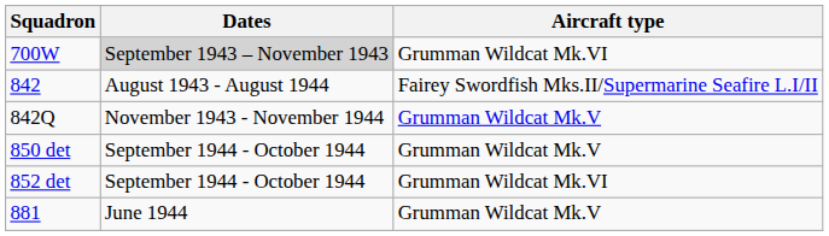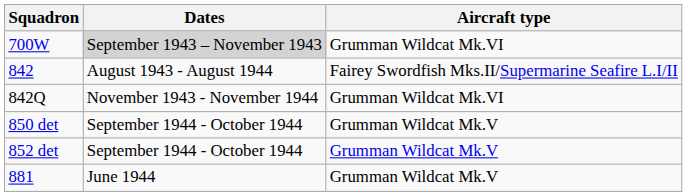 <table class="wikitable">
 <tr>
 <th>Squadron</th>
 <th>Dates</th>
 <th>Aircraft type</th>
 </tr>
 <tr>
 <td><a href='#'>700W</a></td>
 <td style="background: lightgrey;">September 1943 – November 1943</td>
 <td>Grumman Wildcat Mk.VI</td>
 </tr>
 <tr>
 <td><a href='#'>842</a></td>
 <td>August 1943 - August 1944</td>
 <td>Fairey Swordfish Mks.II/<a href='#'>Supermarine Seafire L.I/II</a></td>
 </tr>
 <tr>
 <td>842Q</td>
 <td>November 1943 - November 1944</td>
-<td><a href='#'>Grumman Wildcat Mk.V</a></td>
+<td>Grumman Wildcat Mk.VI</td>
 </tr>
 <tr>
 <td><a href='#'>850 det</a></td>
 <td>September 1944 - October 1944</td>
 <td>Grumman Wildcat Mk.V</td>
 </tr>
 <tr>
 <td><a href='#'>852 det</a></td>
 <td>September 1944 - October 1944</td>
-<td>Grumman Wildcat Mk.VI</td>
+<td><a href='#'>Grumman Wildcat Mk.V</a></td>
 </tr>
 <tr>
 <td><a href='#'>881</a></td>
 <td>June 1944</td>
 <td>Grumman Wildcat Mk.V</td>
 </tr>
 </table>
